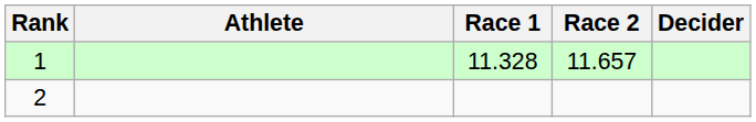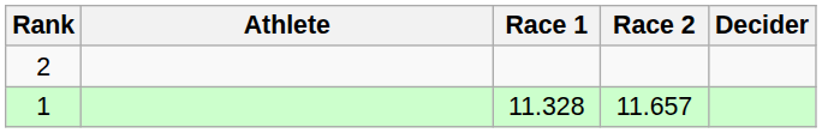 <table class=wikitable style="text-align:center">
 <tr>
 <th width=40>Rank</th>
 <th width=250>Athlete</th>
 <th width=60>Race 1</th>
 <th width=60>Race 2</th>
 <th width=60>Decider</th>
 </tr>
+<tr>
+<td>2</td>
+<td align=left></td>
+<td></td>
+<td></td>
+<td></td>
+</tr>
 <tr bgcolor=ccffcc>
 <td>1</td>
 <td align=left></td>
 <td>11.328</td>
 <td>11.657</td>
 <td></td>
 </tr>
-<tr>
-<td>2</td>
-<td align=left></td>
-<td></td>
-<td></td>
-<td></td>
-</tr>
 </table>
